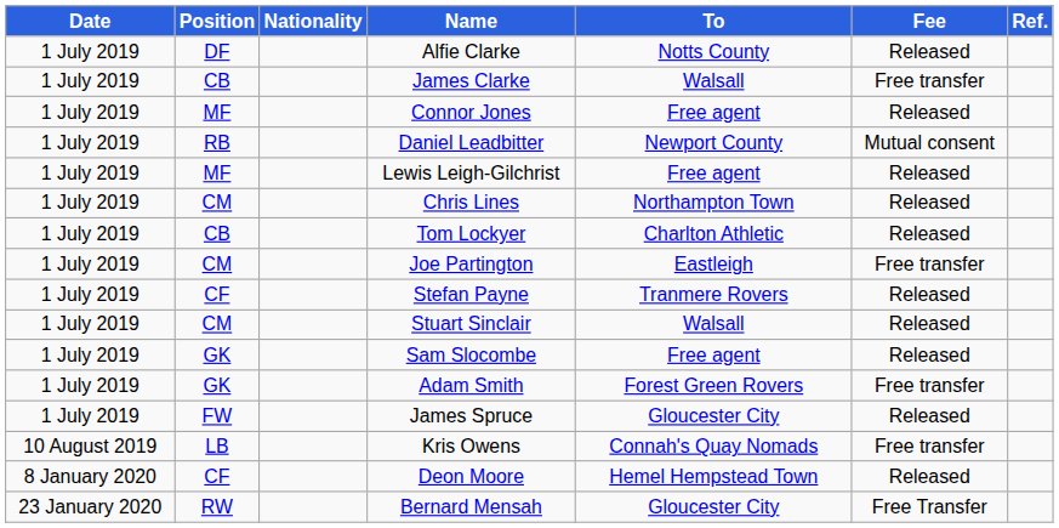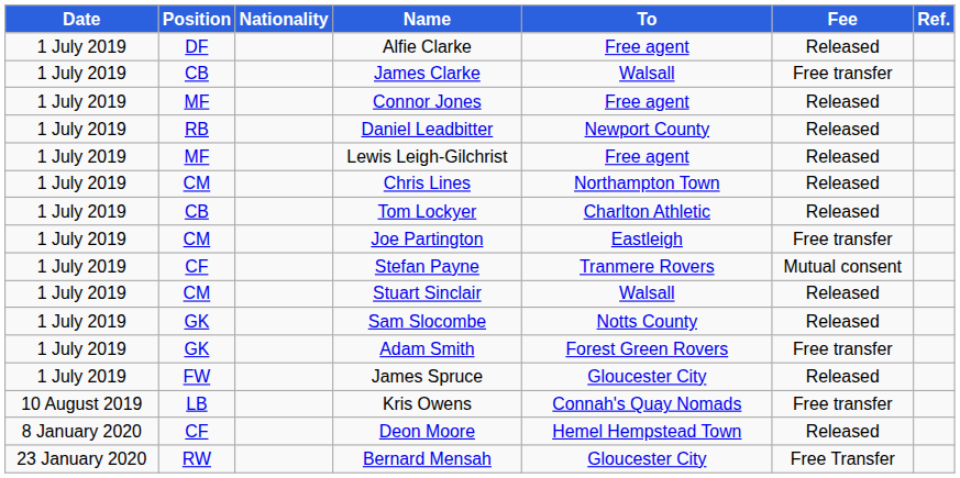 <table class="wikitable"  style="text-align:center; font-size:90%; ">
 <tr>
 <th style="background:#2B60DE; color:#FFFFFF; width:120px;">Date</th>
 <th style="background:#2B60DE; color:#FFFFFF; width:50px;">Position</th>
 <th style="background:#2B60DE; color:#FFFFFF; width:50px;">Nationality</th>
 <th style="background:#2B60DE; color:#FFFFFF; width:150px;">Name</th>
 <th style="background:#2B60DE; color:#FFFFFF; width:200px;">To</th>
 <th style="background:#2B60DE; color:#FFFFFF; width:110px;">Fee</th>
 <th style="background:#2B60DE; color:#FFFFFF; width:25px;">Ref.</th>
 </tr>
 <tr>
 <td>1 July 2019</td>
 <td><a href='#'>DF</a></td>
 <td></td>
 <td>Alfie Clarke</td>
-<td> <a href='#'>Notts County</a></td>
+<td> <a href='#'>Free agent</a></td>
 <td>Released</td>
 <td></td>
 </tr>
 <tr>
 <td>1 July 2019</td>
 <td><a href='#'>CB</a></td>
 <td></td>
 <td><a href='#'>James Clarke</a></td>
 <td> <a href='#'>Walsall</a></td>
 <td>Free transfer</td>
 <td></td>
 </tr>
 <tr>
 <td>1 July 2019</td>
 <td><a href='#'>MF</a></td>
 <td></td>
 <td><a href='#'>Connor Jones</a></td>
 <td> <a href='#'>Free agent</a></td>
 <td>Released</td>
 <td></td>
 </tr>
 <tr>
 <td>1 July 2019</td>
 <td><a href='#'>RB</a></td>
 <td></td>
 <td><a href='#'>Daniel Leadbitter</a></td>
 <td> <a href='#'>Newport County</a></td>
-<td>Mutual consent</td>
+<td>Released</td>
 <td></td>
 </tr>
 <tr>
 <td>1 July 2019</td>
 <td><a href='#'>MF</a></td>
 <td></td>
 <td>Lewis Leigh-Gilchrist</td>
 <td> <a href='#'>Free agent</a></td>
 <td>Released</td>
 <td></td>
 </tr>
 <tr>
 <td>1 July 2019</td>
 <td><a href='#'>CM</a></td>
 <td></td>
 <td><a href='#'>Chris Lines</a></td>
 <td> <a href='#'>Northampton Town</a></td>
 <td>Released</td>
 <td></td>
 </tr>
 <tr>
 <td>1 July 2019</td>
 <td><a href='#'>CB</a></td>
 <td></td>
 <td><a href='#'>Tom Lockyer</a></td>
 <td> <a href='#'>Charlton Athletic</a></td>
 <td>Released</td>
 <td></td>
 </tr>
 <tr>
 <td>1 July 2019</td>
 <td><a href='#'>CM</a></td>
 <td></td>
 <td><a href='#'>Joe Partington</a></td>
 <td> <a href='#'>Eastleigh</a></td>
 <td>Free transfer</td>
 <td></td>
 </tr>
 <tr>
 <td>1 July 2019</td>
 <td><a href='#'>CF</a></td>
 <td></td>
 <td><a href='#'>Stefan Payne</a></td>
 <td> <a href='#'>Tranmere Rovers</a></td>
-<td>Released</td>
+<td>Mutual consent</td>
 <td></td>
 </tr>
 <tr>
 <td>1 July 2019</td>
 <td><a href='#'>CM</a></td>
 <td></td>
 <td><a href='#'>Stuart Sinclair</a></td>
 <td> <a href='#'>Walsall</a></td>
 <td>Released</td>
 <td></td>
 </tr>
 <tr>
 <td>1 July 2019</td>
 <td><a href='#'>GK</a></td>
 <td></td>
 <td><a href='#'>Sam Slocombe</a></td>
-<td> <a href='#'>Free agent</a></td>
+<td> <a href='#'>Notts County</a></td>
 <td>Released</td>
 <td></td>
 </tr>
 <tr>
 <td>1 July 2019</td>
 <td><a href='#'>GK</a></td>
 <td></td>
 <td><a href='#'>Adam Smith</a></td>
 <td> <a href='#'>Forest Green Rovers</a></td>
 <td>Free transfer</td>
 <td></td>
 </tr>
 <tr>
 <td>1 July 2019</td>
 <td><a href='#'>FW</a></td>
 <td></td>
 <td>James Spruce</td>
 <td> <a href='#'>Gloucester City</a></td>
 <td>Released</td>
 <td></td>
 </tr>
 <tr>
 <td>10 August 2019</td>
 <td><a href='#'>LB</a></td>
 <td></td>
 <td>Kris Owens</td>
 <td> <a href='#'>Connah's Quay Nomads</a></td>
 <td>Free transfer</td>
 <td></td>
 </tr>
 <tr>
 <td>8 January 2020</td>
 <td><a href='#'>CF</a></td>
 <td></td>
 <td><a href='#'>Deon Moore</a></td>
 <td> <a href='#'>Hemel Hempstead Town</a></td>
 <td>Released</td>
 <td></td>
 </tr>
 <tr>
 <td>23 January 2020</td>
 <td><a href='#'>RW</a></td>
 <td></td>
 <td><a href='#'>Bernard Mensah</a></td>
 <td> <a href='#'>Gloucester City</a></td>
 <td>Free Transfer</td>
 <td></td>
 </tr>
 </table>
